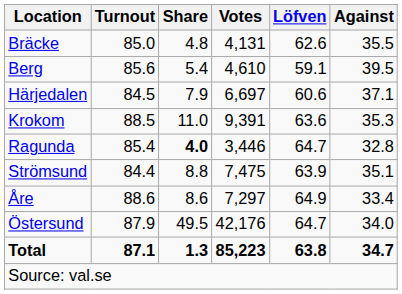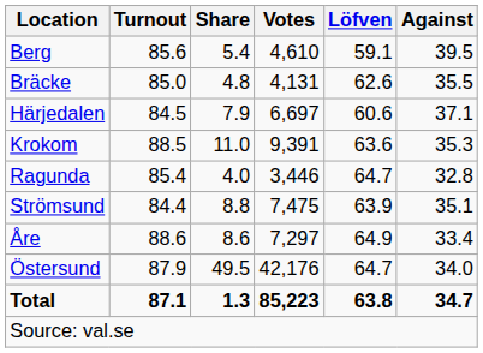 <table class="wikitable sortable" style=text-align:right>
 <tr>
 <th>Location</th>
 <th>Turnout</th>
 <th>Share</th>
 <th>Votes</th>
 <th><a href='#'>Löfven</a></th>
 <th>Against</th>
 </tr>
 <tr>
+<td align=left><a href='#'>Berg</a></td>
+<td>85.6</td>
+<td>5.4</td>
+<td>4,610</td>
+<td>59.1</td>
+<td>39.5</td>
+</tr>
+<tr>
 <td align=left><a href='#'>Bräcke</a></td>
 <td>85.0</td>
 <td>4.8</td>
 <td>4,131</td>
 <td>62.6</td>
 <td>35.5</td>
-</tr>
-<tr>
-<td align=left><a href='#'>Berg</a></td>
-<td>85.6</td>
-<td>5.4</td>
-<td>4,610</td>
-<td>59.1</td>
-<td>39.5</td>
 </tr>
 <tr>
 <td align=left><a href='#'>Härjedalen</a></td>
 <td>84.5</td>
 <td>7.9</td>
 <td>6,697</td>
 <td>60.6</td>
 <td>37.1</td>
 </tr>
 <tr>
 <td align=left><a href='#'>Krokom</a></td>
 <td>88.5</td>
 <td>11.0</td>
 <td>9,391</td>
 <td>63.6</td>
 <td>35.3</td>
 </tr>
 <tr>
 <td align=left><a href='#'>Ragunda</a></td>
 <td>85.4</td>
-<td><strong>4.0</strong></td>
+<td>4.0</td>
 <td>3,446</td>
 <td>64.7</td>
 <td>32.8</td>
 </tr>
 <tr>
 <td align=left><a href='#'>Strömsund</a></td>
 <td>84.4</td>
 <td>8.8</td>
 <td>7,475</td>
 <td>63.9</td>
 <td>35.1</td>
 </tr>
 <tr>
 <td align=left><a href='#'>Åre</a></td>
 <td>88.6</td>
 <td>8.6</td>
 <td>7,297</td>
 <td>64.9</td>
 <td>33.4</td>
 </tr>
 <tr>
 <td align=left><a href='#'>Östersund</a></td>
 <td>87.9</td>
 <td>49.5</td>
 <td>42,176</td>
 <td>64.7</td>
 <td>34.0</td>
 </tr>
 <tr>
 <td align=left><strong>Total</strong></td>
 <td><strong>87.1</strong></td>
 <td><strong>1.3</strong></td>
 <td><strong>85,223</strong></td>
 <td><strong>63.8</strong></td>
 <td><strong>34.7</strong></td>
 </tr>
 <tr>
 <td align=left colspan=6>Source: val.se</td>
 </tr>
 </table>
